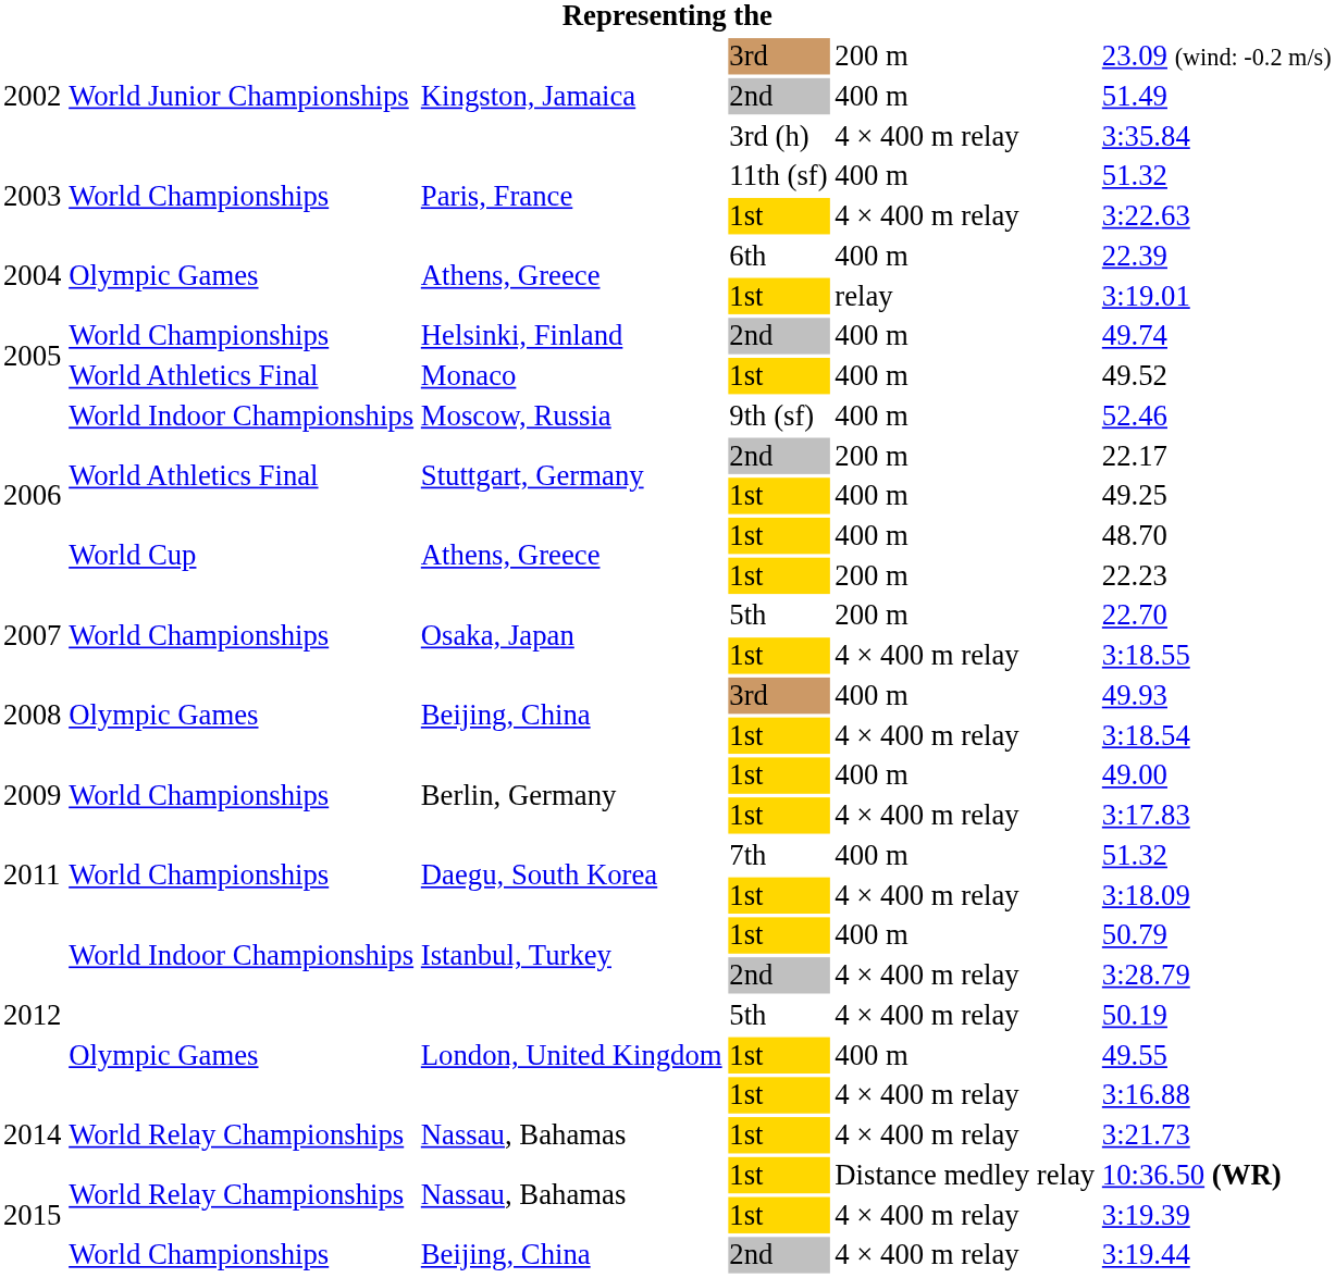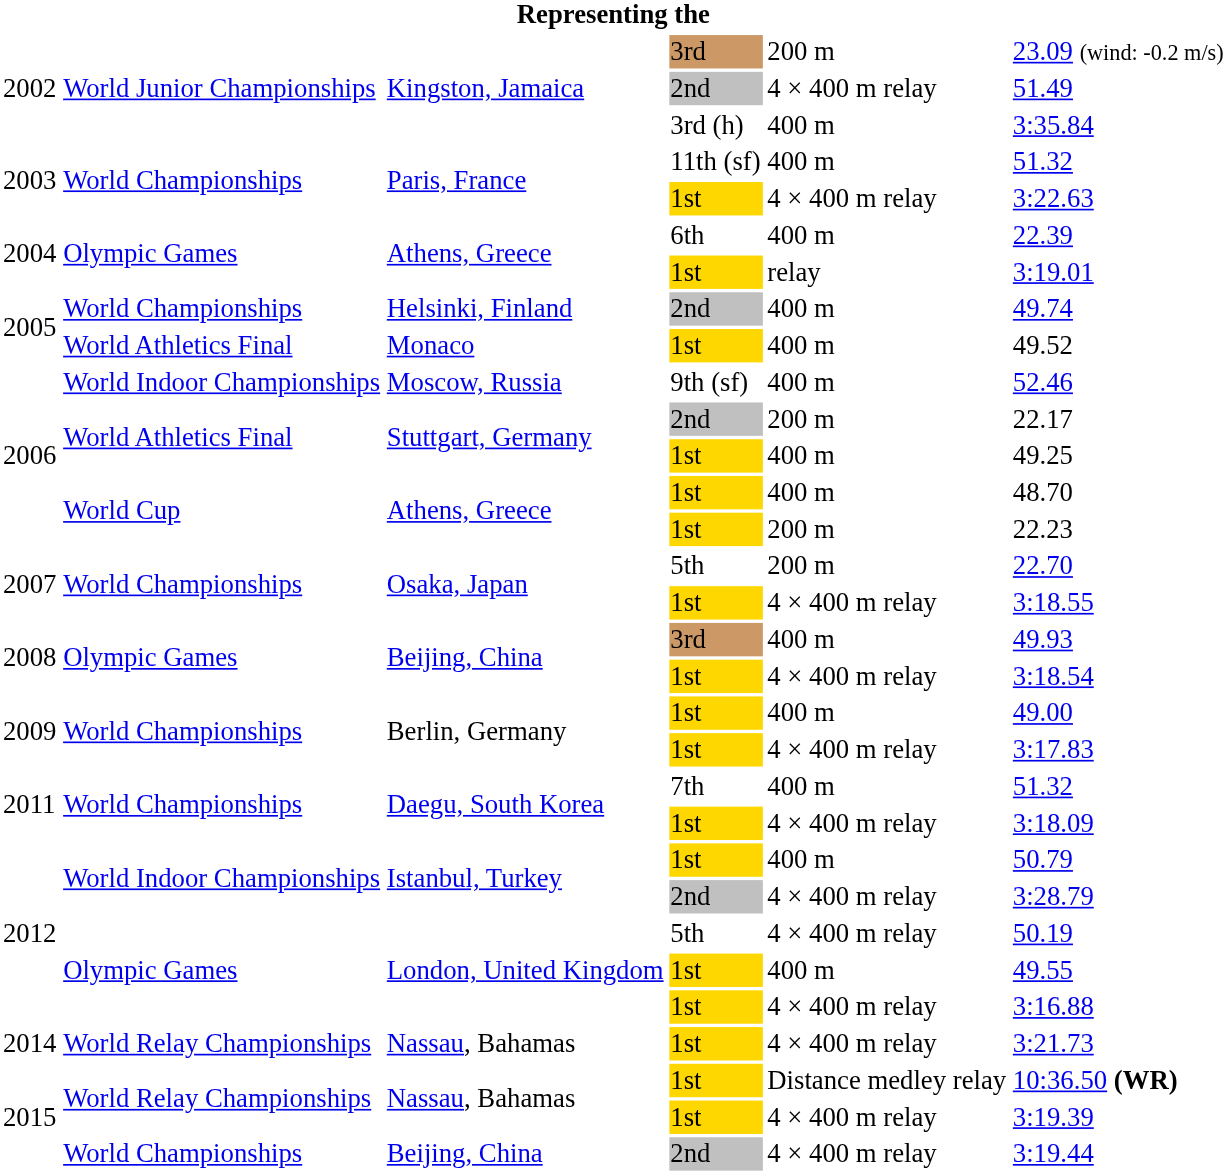 <table>
 <tr>
 <th colspan="6">Representing the </th>
 </tr>
 <tr>
 <td rowspan=3>2002</td>
 <td rowspan=3><a href='#'>World Junior Championships</a></td>
 <td rowspan=3><a href='#'>Kingston, Jamaica</a></td>
 <td bgcolor="cc9966">3rd</td>
 <td>200 m</td>
 <td><a href='#'>23.09</a> <small>(wind: -0.2 m/s)</small></td>
 </tr>
 <tr>
 <td bgcolor=silver>2nd</td>
-<td>400 m</td>
+<td>4 × 400 m relay</td>
 <td><a href='#'>51.49</a></td>
 </tr>
 <tr>
 <td>3rd (h)</td>
-<td>4 × 400 m relay</td>
+<td>400 m</td>
 <td><a href='#'>3:35.84</a></td>
 </tr>
 <tr>
 <td rowspan=2>2003</td>
 <td rowspan=2><a href='#'>World Championships</a></td>
 <td rowspan=2><a href='#'>Paris, France</a></td>
 <td>11th (sf)</td>
 <td>400 m</td>
 <td><a href='#'>51.32</a></td>
 </tr>
 <tr>
 <td bgcolor=gold>1st</td>
 <td>4 × 400 m relay</td>
 <td><a href='#'>3:22.63</a></td>
 </tr>
 <tr>
 <td rowspan=2>2004</td>
 <td rowspan=2><a href='#'>Olympic Games</a></td>
 <td rowspan=2><a href='#'>Athens, Greece</a></td>
 <td>6th</td>
 <td>400 m</td>
 <td><a href='#'>22.39</a></td>
 </tr>
 <tr>
 <td bgcolor=gold>1st</td>
 <td> relay</td>
 <td><a href='#'>3:19.01</a></td>
 </tr>
 <tr>
 <td rowspan=2>2005</td>
 <td><a href='#'>World Championships</a></td>
 <td><a href='#'>Helsinki, Finland</a></td>
 <td bgcolor=silver>2nd</td>
 <td>400 m</td>
 <td><a href='#'>49.74</a></td>
 </tr>
 <tr>
 <td><a href='#'>World Athletics Final</a></td>
 <td><a href='#'>Monaco</a></td>
 <td bgcolor=gold>1st</td>
 <td>400 m</td>
 <td>49.52</td>
 </tr>
 <tr>
 <td rowspan=5>2006</td>
 <td><a href='#'>World Indoor Championships</a></td>
 <td><a href='#'>Moscow, Russia</a></td>
 <td>9th (sf)</td>
 <td>400 m</td>
 <td><a href='#'>52.46</a></td>
 </tr>
 <tr>
 <td rowspan=2><a href='#'>World Athletics Final</a></td>
 <td rowspan=2><a href='#'>Stuttgart, Germany</a></td>
 <td bgcolor=silver>2nd</td>
 <td>200 m</td>
 <td>22.17</td>
 </tr>
 <tr>
 <td bgcolor=gold>1st</td>
 <td>400 m</td>
 <td>49.25</td>
 </tr>
 <tr>
 <td rowspan=2><a href='#'>World Cup</a></td>
 <td rowspan=2><a href='#'>Athens, Greece</a></td>
 <td bgcolor=gold>1st</td>
 <td>400 m</td>
 <td>48.70</td>
 </tr>
 <tr>
 <td bgcolor=gold>1st</td>
 <td>200 m</td>
 <td>22.23</td>
 </tr>
 <tr>
 <td rowspan=2>2007</td>
 <td rowspan=2><a href='#'>World Championships</a></td>
 <td rowspan=2><a href='#'>Osaka, Japan</a></td>
 <td>5th</td>
 <td>200 m</td>
 <td><a href='#'>22.70</a></td>
 </tr>
 <tr>
 <td bgcolor=gold>1st</td>
 <td>4 × 400 m relay</td>
 <td><a href='#'>3:18.55</a></td>
 </tr>
 <tr>
 <td rowspan=2>2008</td>
 <td rowspan=2><a href='#'>Olympic Games</a></td>
 <td rowspan=2><a href='#'>Beijing, China</a></td>
 <td bgcolor=cc9966>3rd</td>
 <td>400 m</td>
 <td><a href='#'>49.93</a></td>
 </tr>
 <tr>
 <td bgcolor=gold>1st</td>
 <td>4 × 400 m relay</td>
 <td><a href='#'>3:18.54</a></td>
 </tr>
 <tr>
 <td rowspan=2>2009</td>
 <td rowspan=2><a href='#'>World Championships</a></td>
 <td rowspan=2>Berlin, Germany</td>
 <td bgcolor=gold>1st</td>
 <td>400 m</td>
 <td><a href='#'>49.00</a></td>
 </tr>
 <tr>
 <td bgcolor=gold>1st</td>
 <td>4 × 400 m relay</td>
 <td><a href='#'>3:17.83</a></td>
 </tr>
 <tr>
 <td rowspan=2>2011</td>
 <td rowspan=2><a href='#'>World Championships</a></td>
 <td rowspan=2><a href='#'>Daegu, South Korea</a></td>
 <td>7th</td>
 <td>400 m</td>
 <td><a href='#'>51.32</a></td>
 </tr>
 <tr>
 <td bgcolor=gold>1st</td>
 <td>4 × 400 m relay</td>
 <td><a href='#'>3:18.09</a></td>
 </tr>
 <tr>
 <td rowspan=5>2012</td>
 <td rowspan=2><a href='#'>World Indoor Championships</a></td>
 <td rowspan=2><a href='#'>Istanbul, Turkey</a></td>
 <td bgcolor=gold>1st</td>
 <td>400 m</td>
 <td><a href='#'>50.79</a></td>
 </tr>
 <tr>
 <td bgcolor=silver>2nd</td>
 <td>4 × 400 m relay</td>
 <td><a href='#'>3:28.79</a></td>
 </tr>
 <tr>
 <td rowspan=3><a href='#'>Olympic Games</a></td>
 <td rowspan=3><a href='#'>London, United Kingdom</a></td>
 <td>5th</td>
 <td>4 × 400 m relay</td>
 <td><a href='#'>50.19</a></td>
 </tr>
 <tr>
 <td bgcolor=gold>1st</td>
 <td>400 m</td>
 <td><a href='#'>49.55</a></td>
 </tr>
 <tr>
 <td bgcolor=gold>1st</td>
 <td>4 × 400 m relay</td>
 <td><a href='#'>3:16.88</a></td>
 </tr>
 <tr>
 <td>2014</td>
 <td><a href='#'>World Relay Championships</a></td>
 <td><a href='#'>Nassau</a>, Bahamas</td>
 <td bgcolor="gold">1st</td>
 <td>4 × 400 m relay</td>
 <td><a href='#'>3:21.73</a></td>
 </tr>
 <tr>
 <td rowspan=3>2015</td>
 <td rowspan=2><a href='#'>World Relay Championships</a></td>
 <td rowspan=2><a href='#'>Nassau</a>, Bahamas</td>
 <td bgcolor=gold>1st</td>
 <td>Distance medley relay</td>
 <td><a href='#'>10:36.50</a> <strong>(WR)</strong></td>
 </tr>
 <tr>
 <td bgcolor="gold">1st</td>
 <td>4 × 400 m relay</td>
 <td><a href='#'>3:19.39</a></td>
 </tr>
 <tr>
 <td><a href='#'>World Championships</a></td>
 <td><a href='#'>Beijing, China</a></td>
 <td bgcolor=silver>2nd</td>
 <td>4 × 400 m relay</td>
 <td><a href='#'>3:19.44</a></td>
 </tr>
 </table>
